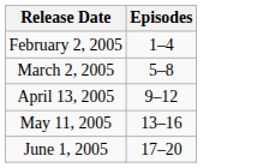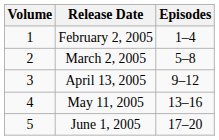 <table class="wikitable" style="text-align:center;">
 <tr>
+<th>Volume</th>
 <th>Release Date</th>
 <th>Episodes</th>
 </tr>
 <tr>
+<td>1</td>
 <td>February 2, 2005</td>
 <td>1–4</td>
 </tr>
 <tr>
+<td>2</td>
 <td>March 2, 2005</td>
 <td>5–8</td>
 </tr>
 <tr>
+<td>3</td>
 <td>April 13, 2005</td>
 <td>9–12</td>
 </tr>
 <tr>
+<td>4</td>
 <td>May 11, 2005</td>
 <td>13–16</td>
 </tr>
 <tr>
+<td>5</td>
 <td>June 1, 2005</td>
 <td>17–20</td>
 </tr>
 </table>
